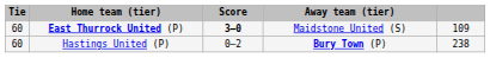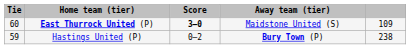 <table class="wikitable" style="width: 600px; background:WhiteSmoke; text-align:center; font-size:90%">
 <tr>
 <td scope="col" style="width:  5.00%; background:silver;"><strong>Tie</strong></td>
 <td scope="col" style="width: 36.25%; background:silver;"><strong>Home team (tier)</strong></td>
 <td scope="col" style="width: 12.50%; background:silver;"><strong>Score</strong></td>
 <td scope="col" style="width: 36.25%; background:silver;"><strong>Away team (tier)</strong></td>
 <td scope="col" style="width: 10.00%; background:silver;"><strong></strong></td>
 </tr>
 <tr>
 <td>60</td>
 <td><strong><a href='#'>East Thurrock United</a></strong> (P)</td>
 <td><strong>3–0</strong></td>
 <td><a href='#'>Maidstone United</a> (S)</td>
 <td>109</td>
 </tr>
 <tr>
-<td>60</td>
+<td>59</td>
 <td><a href='#'>Hastings United</a> (P)</td>
 <td>0–2</td>
 <td><strong><a href='#'>Bury Town</a></strong> (P)</td>
 <td>238</td>
 </tr>
 </table>
